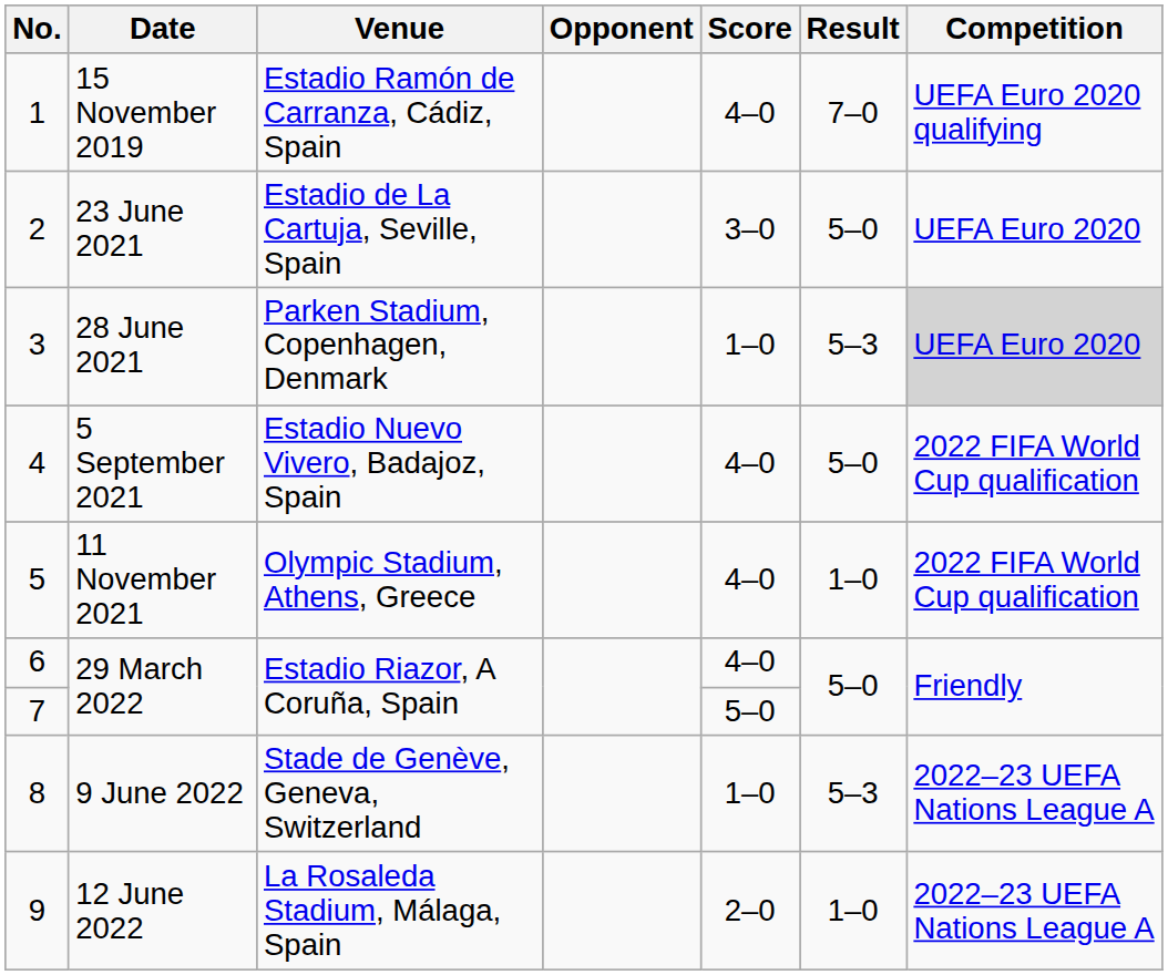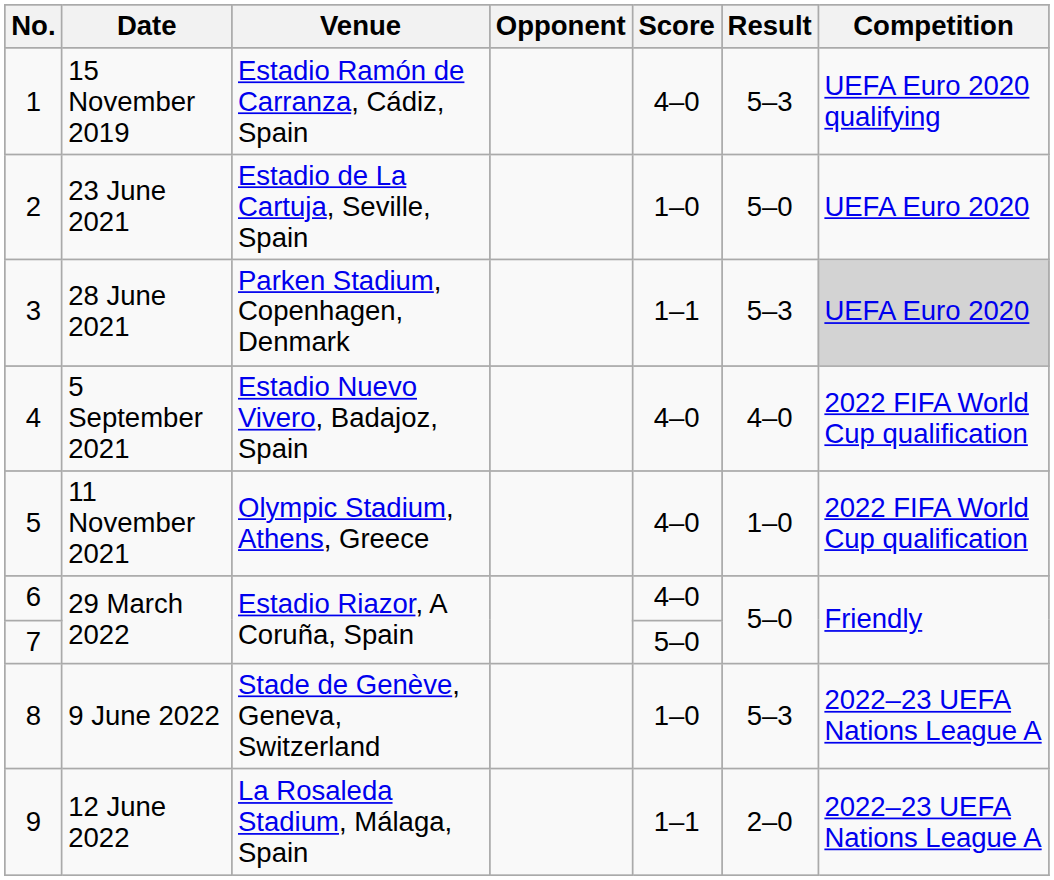 <table class="wikitable sortable">
 <tr>
 <th scope="col">No.</th>
 <th scope="col">Date</th>
 <th scope="col">Venue</th>
 <th scope="col">Opponent</th>
 <th scope="col">Score</th>
 <th scope="col">Result</th>
 <th scope="col">Competition</th>
 </tr>
 <tr>
 <td align="center">1</td>
 <td>15 November 2019</td>
 <td><a href='#'>Estadio Ramón de Carranza</a>, Cádiz, Spain</td>
 <td></td>
 <td align="center">4–0</td>
-<td align="center">7–0</td>
+<td align="center">5–3 </td>
 <td><a href='#'>UEFA Euro 2020 qualifying</a></td>
 </tr>
 <tr>
 <td align="center">2</td>
 <td>23 June 2021</td>
 <td><a href='#'>Estadio de La Cartuja</a>, Seville, Spain</td>
 <td></td>
-<td align="center">3–0</td>
+<td align="center">1–0</td>
 <td align="center">5–0</td>
 <td><a href='#'>UEFA Euro 2020</a></td>
 </tr>
 <tr>
 <td align="center">3</td>
 <td>28 June 2021</td>
 <td><a href='#'>Parken Stadium</a>, Copenhagen, Denmark</td>
 <td></td>
-<td align="center">1–0</td>
+<td align="center">1–1</td>
 <td align="center">5–3 </td>
 <td style="background: lightgrey;"><a href='#'>UEFA Euro 2020</a></td>
 </tr>
 <tr>
 <td align="center">4</td>
 <td>5 September 2021</td>
 <td><a href='#'>Estadio Nuevo Vivero</a>, Badajoz, Spain</td>
 <td></td>
 <td align="center">4–0</td>
-<td align="center">5–0</td>
+<td align="center">4–0</td>
 <td><a href='#'>2022 FIFA World Cup qualification</a></td>
 </tr>
 <tr>
 <td align="center">5</td>
 <td>11 November 2021</td>
 <td><a href='#'>Olympic Stadium</a>, <a href='#'>Athens</a>, Greece</td>
 <td></td>
 <td align="center">4–0</td>
 <td align="center">1–0</td>
 <td><a href='#'>2022 FIFA World Cup qualification</a></td>
 </tr>
 <tr>
 <td align="center">6</td>
 <td rowspan="2">29  March 2022</td>
 <td rowspan="2"><a href='#'>Estadio Riazor</a>, A Coruña, Spain</td>
 <td rowspan="2"></td>
 <td align="center">4–0</td>
 <td align="center" rowspan="2">5–0</td>
 <td rowspan="2"><a href='#'>Friendly</a></td>
 </tr>
 <tr>
 <td align="center">7</td>
 <td align="center">5–0</td>
 </tr>
 <tr>
 <td align="center">8</td>
 <td>9 June 2022</td>
 <td><a href='#'>Stade de Genève</a>, Geneva, Switzerland</td>
 <td></td>
 <td align="center">1–0</td>
 <td align="center">5–3 </td>
 <td><a href='#'>2022–23 UEFA Nations League A</a></td>
 </tr>
 <tr>
 <td align="center">9</td>
 <td>12 June 2022</td>
 <td><a href='#'>La Rosaleda Stadium</a>, Málaga, Spain</td>
 <td></td>
+<td align="center">1–1</td>
 <td align="center">2–0</td>
-<td align="center">1–0</td>
 <td><a href='#'>2022–23 UEFA Nations League A</a></td>
 </tr>
 </table>
